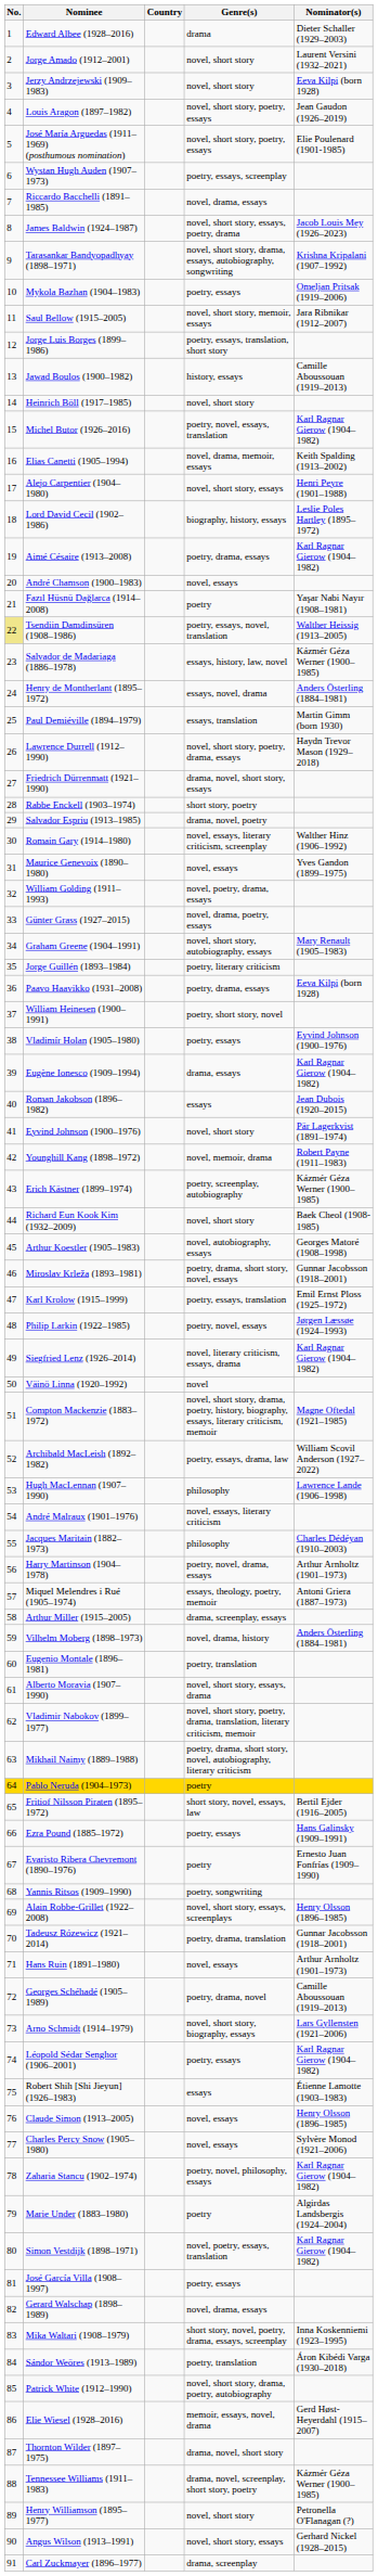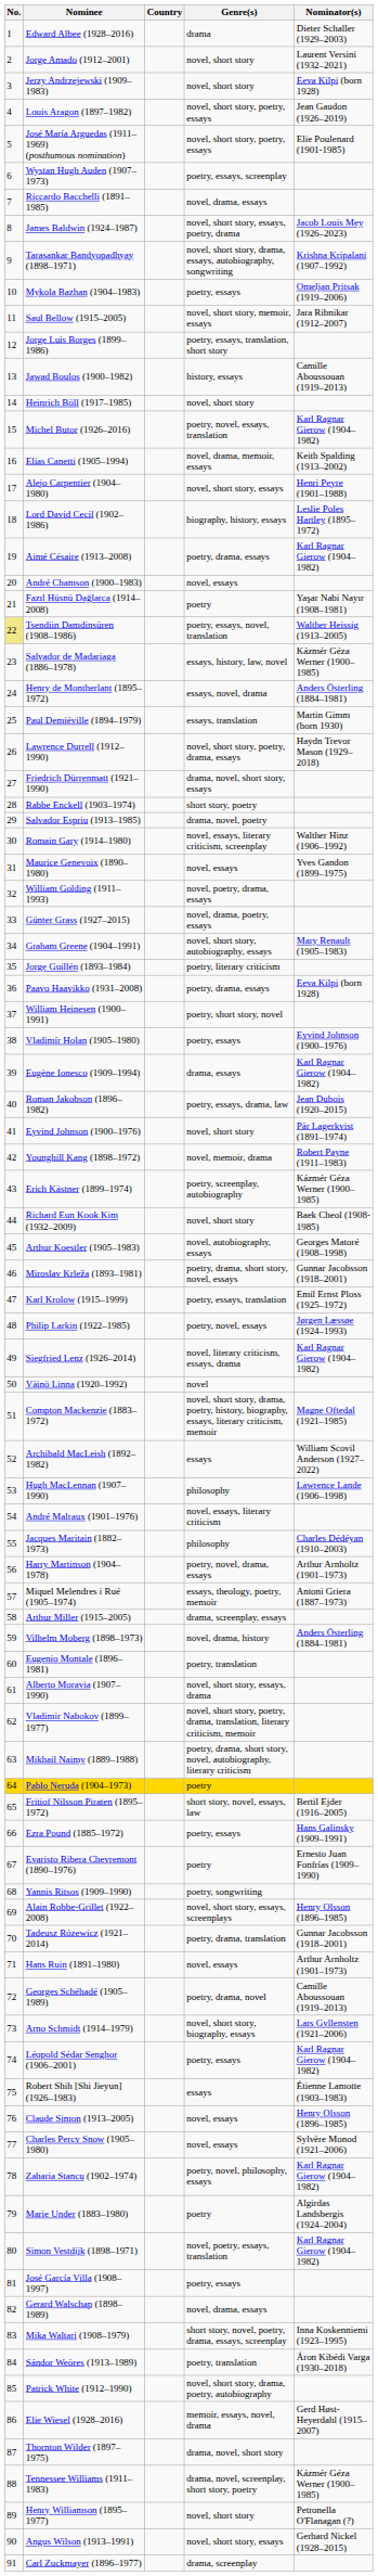 <table class="sortable wikitable mw-collapsible">
 <tr>
 <th scope=col>No.</th>
 <th scope=col>Nominee</th>
 <th scope=col>Country</th>
 <th scope=col>Genre(s)</th>
 <th scope=col>Nominator(s)</th>
 </tr>
 <tr>
 <td>1</td>
 <td><a href='#'>Edward Albee</a> (1928–2016)</td>
 <td></td>
 <td>drama</td>
 <td>Dieter Schaller (1929–2003)</td>
 </tr>
 <tr>
 <td>2</td>
 <td><a href='#'>Jorge Amado</a> (1912–2001)</td>
 <td></td>
 <td>novel, short story</td>
 <td>Laurent Versini (1932–2021)</td>
 </tr>
 <tr>
 <td>3</td>
 <td><a href='#'>Jerzy Andrzejewski</a> (1909–1983)</td>
 <td></td>
 <td>novel, short story</td>
 <td><a href='#'>Eeva Kilpi</a> (born 1928)</td>
 </tr>
 <tr>
 <td>4</td>
 <td><a href='#'>Louis Aragon</a> (1897–1982)</td>
 <td></td>
 <td>novel, short story, poetry, essays</td>
 <td>Jean Gaudon (1926–2019)</td>
 </tr>
 <tr>
 <td>5</td>
 <td><a href='#'>José María Arguedas</a> (1911–1969)<br>(<em>posthumous nomination</em>)</td>
 <td></td>
 <td>novel, short story, poetry, essays</td>
 <td>Elie Poulenard (1901-1985)</td>
 </tr>
 <tr>
 <td>6</td>
 <td><a href='#'>Wystan Hugh Auden</a> (1907–1973)</td>
 <td><br></td>
 <td>poetry, essays, screenplay</td>
 <td></td>
 </tr>
 <tr>
 <td>7</td>
 <td><a href='#'>Riccardo Bacchelli</a> (1891–1985)</td>
 <td></td>
 <td>novel, drama, essays</td>
 <td></td>
 </tr>
 <tr>
 <td>8</td>
 <td><a href='#'>James Baldwin</a> (1924–1987)</td>
 <td></td>
 <td>novel, short story, essays, poetry, drama</td>
 <td><a href='#'>Jacob Louis Mey</a> (1926–2023)</td>
 </tr>
 <tr>
 <td>9</td>
 <td><a href='#'>Tarasankar Bandyopadhyay</a> (1898–1971)</td>
 <td></td>
 <td>novel, short story, drama, essays, autobiography, songwriting</td>
 <td><a href='#'>Krishna Kripalani</a> (1907–1992)</td>
 </tr>
 <tr>
 <td>10</td>
 <td><a href='#'>Mykola Bazhan</a> (1904–1983)</td>
 <td></td>
 <td>poetry, essays</td>
 <td><a href='#'>Omeljan Pritsak</a> (1919–2006)</td>
 </tr>
 <tr>
 <td>11</td>
 <td><a href='#'>Saul Bellow</a> (1915–2005)</td>
 <td><br></td>
 <td>novel, short story, memoir, essays</td>
 <td>Jara Ribnikar (1912–2007)</td>
 </tr>
 <tr>
 <td>12</td>
 <td><a href='#'>Jorge Luis Borges</a> (1899–1986)</td>
 <td></td>
 <td>poetry, essays, translation, short story</td>
 <td></td>
 </tr>
 <tr>
 <td>13</td>
 <td><a href='#'>Jawad Boulos</a> (1900–1982)</td>
 <td></td>
 <td>history, essays</td>
 <td>Camille Aboussouan (1919–2013)</td>
 </tr>
 <tr>
 <td>14</td>
 <td><a href='#'>Heinrich Böll</a> (1917–1985)</td>
 <td></td>
 <td>novel, short story</td>
 <td></td>
 </tr>
 <tr>
 <td>15</td>
 <td><a href='#'>Michel Butor</a> (1926–2016)</td>
 <td></td>
 <td>poetry, novel, essays, translation</td>
 <td><a href='#'>Karl Ragnar Gierow</a> (1904–1982)</td>
 </tr>
 <tr>
 <td>16</td>
 <td><a href='#'>Elias Canetti</a> (1905–1994)</td>
 <td><br></td>
 <td>novel, drama, memoir, essays</td>
 <td>Keith Spalding (1913–2002)</td>
 </tr>
 <tr>
 <td>17</td>
 <td><a href='#'>Alejo Carpentier</a> (1904–1980)</td>
 <td></td>
 <td>novel, short story, essays</td>
 <td><a href='#'>Henri Peyre</a> (1901–1988)</td>
 </tr>
 <tr>
 <td>18</td>
 <td><a href='#'>Lord David Cecil</a> (1902–1986)</td>
 <td></td>
 <td>biography, history, essays</td>
 <td><a href='#'>Leslie Poles Hartley</a> (1895–1972)</td>
 </tr>
 <tr>
 <td>19</td>
 <td><a href='#'>Aimé Césaire</a> (1913–2008)</td>
 <td></td>
 <td>poetry, drama, essays</td>
 <td><a href='#'>Karl Ragnar Gierow</a> (1904–1982)</td>
 </tr>
 <tr>
 <td>20</td>
 <td><a href='#'>André Chamson</a> (1900–1983)</td>
 <td></td>
 <td>novel, essays</td>
 <td></td>
 </tr>
 <tr>
 <td>21</td>
 <td><a href='#'>Fazıl Hüsnü Dağlarca</a> (1914–2008)</td>
 <td></td>
 <td>poetry</td>
 <td>Yaşar Nabi Nayır (1908–1981)</td>
 </tr>
 <tr>
 <td style="background: khaki;">22</td>
 <td><a href='#'>Tsendiin Damdinsüren</a> (1908–1986)</td>
 <td></td>
 <td>poetry, essays, novel, translation</td>
 <td><a href='#'>Walther Heissig</a> (1913–2005)</td>
 </tr>
 <tr>
 <td>23</td>
 <td><a href='#'>Salvador de Madariaga</a> (1886–1978)</td>
 <td></td>
 <td>essays, history, law, novel</td>
 <td>Kázmér Géza Werner (1900–1985)</td>
 </tr>
 <tr>
 <td>24</td>
 <td><a href='#'>Henry de Montherlant</a> (1895–1972)</td>
 <td></td>
 <td>essays, novel, drama</td>
 <td><a href='#'>Anders Österling</a> (1884–1981)</td>
 </tr>
 <tr>
 <td>25</td>
 <td><a href='#'>Paul Demiéville</a> (1894–1979)</td>
 <td><br></td>
 <td>essays, translation</td>
 <td>Martin Gimm (born 1930)</td>
 </tr>
 <tr>
 <td>26</td>
 <td><a href='#'>Lawrence Durrell</a> (1912–1990)</td>
 <td></td>
 <td>novel, short story, poetry, drama, essays</td>
 <td>Haydn Trevor Mason (1929–2018)</td>
 </tr>
 <tr>
 <td>27</td>
 <td><a href='#'>Friedrich Dürrenmatt</a> (1921–1990)</td>
 <td></td>
 <td>drama, novel, short story, essays</td>
 <td></td>
 </tr>
 <tr>
 <td>28</td>
 <td><a href='#'>Rabbe Enckell</a> (1903–1974)</td>
 <td></td>
 <td>short story, poetry</td>
 <td></td>
 </tr>
 <tr>
 <td>29</td>
 <td><a href='#'>Salvador Espriu</a> (1913–1985)</td>
 <td></td>
 <td>drama, novel, poetry</td>
 <td></td>
 </tr>
 <tr>
 <td>30</td>
 <td><a href='#'>Romain Gary</a> (1914–1980)</td>
 <td><br></td>
 <td>novel, essays, literary criticism, screenplay</td>
 <td>Walther Hinz (1906–1992)</td>
 </tr>
 <tr>
 <td>31</td>
 <td><a href='#'>Maurice Genevoix</a> (1890–1980)</td>
 <td></td>
 <td>novel, essays</td>
 <td>Yves Gandon (1899–1975)</td>
 </tr>
 <tr>
 <td>32</td>
 <td><a href='#'>William Golding</a> (1911–1993)</td>
 <td></td>
 <td>novel, poetry, drama, essays</td>
 <td></td>
 </tr>
 <tr>
 <td>33</td>
 <td><a href='#'>Günter Grass</a> (1927–2015)</td>
 <td></td>
 <td>novel, drama, poetry, essays</td>
 <td></td>
 </tr>
 <tr>
 <td>34</td>
 <td><a href='#'>Graham Greene</a> (1904–1991)</td>
 <td></td>
 <td>novel, short story, autobiography, essays</td>
 <td><a href='#'>Mary Renault</a> (1905–1983)</td>
 </tr>
 <tr>
 <td>35</td>
 <td><a href='#'>Jorge Guillén</a> (1893–1984)</td>
 <td></td>
 <td>poetry, literary criticism</td>
 <td></td>
 </tr>
 <tr>
 <td>36</td>
 <td><a href='#'>Paavo Haavikko</a> (1931–2008)</td>
 <td></td>
 <td>poetry, drama, essays</td>
 <td><a href='#'>Eeva Kilpi</a> (born 1928)</td>
 </tr>
 <tr>
 <td>37</td>
 <td><a href='#'>William Heinesen</a> (1900–1991)</td>
 <td></td>
 <td>poetry, short story, novel</td>
 <td></td>
 </tr>
 <tr>
 <td>38</td>
 <td><a href='#'>Vladimír Holan</a> (1905–1980)</td>
 <td></td>
 <td>poetry, essays</td>
 <td><a href='#'>Eyvind Johnson</a> (1900–1976)</td>
 </tr>
 <tr>
 <td>39</td>
 <td><a href='#'>Eugène Ionesco</a> (1909–1994)</td>
 <td><br></td>
 <td>drama, essays</td>
 <td><a href='#'>Karl Ragnar Gierow</a> (1904–1982)</td>
 </tr>
 <tr>
 <td>40</td>
 <td><a href='#'>Roman Jakobson</a> (1896–1982)</td>
 <td><br></td>
-<td>essays</td>
+<td>poetry, essays, drama, law</td>
 <td><a href='#'>Jean Dubois</a> (1920–2015)</td>
 </tr>
 <tr>
 <td>41</td>
 <td><a href='#'>Eyvind Johnson</a> (1900–1976)</td>
 <td></td>
 <td>novel, short story</td>
 <td> <a href='#'>Pär Lagerkvist</a> (1891–1974)</td>
 </tr>
 <tr>
 <td>42</td>
 <td><a href='#'>Younghill Kang</a> (1898–1972)</td>
 <td><br></td>
 <td>novel, memoir, drama</td>
 <td><a href='#'>Robert Payne</a> (1911–1983)</td>
 </tr>
 <tr>
 <td>43</td>
 <td><a href='#'>Erich Kästner</a> (1899–1974)</td>
 <td></td>
 <td>poetry, screenplay, autobiography</td>
 <td>Kázmér Géza Werner (1900–1985)</td>
 </tr>
 <tr>
 <td>44</td>
 <td><a href='#'>Richard Eun Kook Kim</a> (1932–2009)</td>
 <td><br></td>
 <td>novel, short story</td>
 <td>Baek Cheol (1908-1985)</td>
 </tr>
 <tr>
 <td>45</td>
 <td><a href='#'>Arthur Koestler</a> (1905–1983)</td>
 <td><br></td>
 <td>novel, autobiography, essays</td>
 <td>Georges Matoré (1908–1998)</td>
 </tr>
 <tr>
 <td>46</td>
 <td><a href='#'>Miroslav Krleža</a> (1893–1981)</td>
 <td><br></td>
 <td>poetry, drama, short story, novel, essays</td>
 <td>Gunnar Jacobsson (1918–2001)</td>
 </tr>
 <tr>
 <td>47</td>
 <td><a href='#'>Karl Krolow</a> (1915–1999)</td>
 <td></td>
 <td>poetry, essays, translation</td>
 <td>Emil Ernst Ploss (1925–1972)</td>
 </tr>
 <tr>
 <td>48</td>
 <td><a href='#'>Philip Larkin</a> (1922–1985)</td>
 <td></td>
 <td>poetry, novel, essays</td>
 <td><a href='#'>Jørgen Læssøe</a> (1924–1993)</td>
 </tr>
 <tr>
 <td>49</td>
 <td><a href='#'>Siegfried Lenz</a> (1926–2014)</td>
 <td></td>
 <td>novel, literary criticism, essays, drama</td>
 <td><a href='#'>Karl Ragnar Gierow</a> (1904–1982)</td>
 </tr>
 <tr>
 <td>50</td>
 <td><a href='#'>Väinö Linna</a> (1920–1992)</td>
 <td></td>
 <td>novel</td>
 <td></td>
 </tr>
 <tr>
 <td>51</td>
 <td><a href='#'>Compton Mackenzie</a> (1883–1972)</td>
 <td></td>
 <td>novel, short story, drama, poetry, history, biography, essays, literary criticism, <br>memoir</td>
 <td><a href='#'>Magne Oftedal</a> (1921–1985)</td>
 </tr>
 <tr>
 <td>52</td>
 <td><a href='#'>Archibald MacLeish</a> (1892–1982)</td>
 <td></td>
-<td>poetry, essays, drama, law</td>
+<td>essays</td>
 <td>William Scovil Anderson (1927–2022)</td>
 </tr>
 <tr>
 <td>53</td>
 <td><a href='#'>Hugh MacLennan</a> (1907–1990)</td>
 <td></td>
 <td>philosophy</td>
 <td><a href='#'>Lawrence Lande</a> (1906–1998)</td>
 </tr>
 <tr>
 <td>54</td>
 <td><a href='#'>André Malraux</a> (1901–1976)</td>
 <td></td>
 <td>novel, essays, literary criticism</td>
 <td></td>
 </tr>
 <tr>
 <td>55</td>
 <td><a href='#'>Jacques Maritain</a> (1882–1973)</td>
 <td></td>
 <td>philosophy</td>
 <td><a href='#'>Charles Dédéyan</a> (1910–2003)</td>
 </tr>
 <tr>
 <td>56</td>
 <td><a href='#'>Harry Martinson</a> (1904–1978)</td>
 <td></td>
 <td>poetry, novel, drama, essays</td>
 <td>Arthur Arnholtz (1901–1973)</td>
 </tr>
 <tr>
 <td>57</td>
 <td>Miquel Melendres i Rué (1905–1974)</td>
 <td></td>
 <td>essays, theology, poetry, memoir</td>
 <td>Antoni Griera (1887–1973)</td>
 </tr>
 <tr>
 <td>58</td>
 <td><a href='#'>Arthur Miller</a> (1915–2005)</td>
 <td></td>
 <td>drama, screenplay, essays</td>
 <td></td>
 </tr>
 <tr>
 <td>59</td>
 <td><a href='#'>Vilhelm Moberg</a> (1898–1973)</td>
 <td></td>
 <td>novel, drama, history</td>
 <td><a href='#'>Anders Österling</a> (1884–1981)</td>
 </tr>
 <tr>
 <td>60</td>
 <td><a href='#'>Eugenio Montale</a> (1896–1981)</td>
 <td></td>
 <td>poetry, translation</td>
 <td></td>
 </tr>
 <tr>
 <td>61</td>
 <td><a href='#'>Alberto Moravia</a> (1907–1990)</td>
 <td></td>
 <td>novel, short story, essays, drama</td>
 <td></td>
 </tr>
 <tr>
 <td>62</td>
 <td><a href='#'>Vladimir Nabokov</a> (1899–1977)</td>
 <td><br></td>
 <td>novel, short story, poetry, drama, translation, literary criticism, memoir</td>
 <td></td>
 </tr>
 <tr>
 <td>63</td>
 <td><a href='#'>Mikhail Naimy</a> (1889–1988)</td>
 <td></td>
 <td>poetry, drama, short story, novel, autobiography, literary criticism</td>
 <td></td>
 </tr>
 <tr>
 <td style="background:gold;white-space:nowrap">64</td>
 <td style="background:gold;white-space:nowrap"><a href='#'>Pablo Neruda</a> (1904–1973)</td>
 <td style="background:gold;white-space:nowrap"></td>
 <td style="background:gold;white-space:nowrap">poetry</td>
 <td style="background:gold;white-space:nowrap"></td>
 </tr>
 <tr>
 <td>65</td>
 <td><a href='#'>Fritiof Nilsson Piraten</a> (1895–1972)</td>
 <td></td>
 <td>short story, novel, essays, law</td>
 <td>Bertil Ejder (1916–2005)</td>
 </tr>
 <tr>
 <td>66</td>
 <td><a href='#'>Ezra Pound</a> (1885–1972)</td>
 <td></td>
 <td>poetry, essays</td>
 <td><a href='#'>Hans Galinsky</a> (1909–1991)</td>
 </tr>
 <tr>
 <td>67</td>
 <td><a href='#'>Evaristo Ribera Chevremont</a> (1890–1976)</td>
 <td></td>
 <td>poetry</td>
 <td>Ernesto Juan Fonfrías (1909–1990)</td>
 </tr>
 <tr>
 <td>68</td>
 <td><a href='#'>Yannis Ritsos</a> (1909–1990)</td>
 <td></td>
 <td>poetry, songwriting</td>
 <td></td>
 </tr>
 <tr>
 <td>69</td>
 <td><a href='#'>Alain Robbe-Grillet</a> (1922–2008)</td>
 <td></td>
 <td>novel, short story, essays, screenplays</td>
 <td><a href='#'>Henry Olsson</a> (1896–1985)</td>
 </tr>
 <tr>
 <td>70</td>
 <td><a href='#'>Tadeusz Rózewicz</a> (1921–2014)</td>
 <td></td>
 <td>poetry, drama, translation</td>
 <td>Gunnar Jacobsson (1918–2001)</td>
 </tr>
 <tr>
 <td>71</td>
 <td><a href='#'>Hans Ruin</a> (1891–1980)</td>
 <td><br></td>
 <td>novel, essays</td>
 <td>Arthur Arnholtz (1901–1973)</td>
 </tr>
 <tr>
 <td>72</td>
 <td><a href='#'>Georges Schéhadé</a> (1905–1989)</td>
 <td></td>
 <td>poetry, drama, novel</td>
 <td>Camille Aboussouan (1919–2013)</td>
 </tr>
 <tr>
 <td>73</td>
 <td><a href='#'>Arno Schmidt</a> (1914–1979)</td>
 <td></td>
 <td>novel, short story, biography, essays</td>
 <td><a href='#'>Lars Gyllensten</a> (1921–2006)</td>
 </tr>
 <tr>
 <td>74</td>
 <td><a href='#'>Léopold Sédar Senghor</a> (1906–2001)</td>
 <td></td>
 <td>poetry, essays</td>
 <td><a href='#'>Karl Ragnar Gierow</a> (1904–1982)</td>
 </tr>
 <tr>
 <td>75</td>
 <td>Robert Shih [Shi Jieyun] (1926–1983)</td>
 <td></td>
 <td>essays</td>
 <td>Étienne Lamotte (1903–1983)</td>
 </tr>
 <tr>
 <td>76</td>
 <td><a href='#'>Claude Simon</a> (1913–2005)</td>
 <td></td>
 <td>novel, essays</td>
 <td><a href='#'>Henry Olsson</a> (1896–1985)</td>
 </tr>
 <tr>
 <td>77</td>
 <td><a href='#'>Charles Percy Snow</a> (1905–1980)</td>
 <td></td>
 <td>novel, essays</td>
 <td>Sylvère Monod (1921–2006)</td>
 </tr>
 <tr>
 <td>78</td>
 <td><a href='#'>Zaharia Stancu</a> (1902–1974)</td>
 <td></td>
 <td>poetry, novel, philosophy, essays</td>
 <td><a href='#'>Karl Ragnar Gierow</a> (1904–1982)</td>
 </tr>
 <tr>
 <td>79</td>
 <td><a href='#'>Marie Under</a> (1883–1980)</td>
 <td></td>
 <td>poetry</td>
 <td>Algirdas Landsbergis (1924–2004)</td>
 </tr>
 <tr>
 <td>80</td>
 <td><a href='#'>Simon Vestdijk</a> (1898–1971)</td>
 <td></td>
 <td>novel, poetry, essays, translation</td>
 <td><a href='#'>Karl Ragnar Gierow</a> (1904–1982)</td>
 </tr>
 <tr>
 <td>81</td>
 <td><a href='#'>José García Villa</a> (1908–1997)</td>
 <td><br></td>
 <td>poetry, essays</td>
 <td></td>
 </tr>
 <tr>
 <td>82</td>
 <td><a href='#'>Gerard Walschap</a> (1898–1989)</td>
 <td></td>
 <td>novel, drama, essays</td>
 <td></td>
 </tr>
 <tr>
 <td>83</td>
 <td><a href='#'>Mika Waltari</a> (1908–1979)</td>
 <td></td>
 <td>short story, novel, poetry, drama, essays, screenplay</td>
 <td>Inna Koskenniemi (1923–1995)</td>
 </tr>
 <tr>
 <td>84</td>
 <td><a href='#'>Sándor Weöres</a> (1913–1989)</td>
 <td></td>
 <td>poetry, translation</td>
 <td>Áron Kibédi Varga (1930–2018)</td>
 </tr>
 <tr>
 <td>85</td>
 <td><a href='#'>Patrick White</a> (1912–1990)</td>
 <td></td>
 <td>novel, short story, drama, poetry, autobiography</td>
 <td></td>
 </tr>
 <tr>
 <td>86</td>
 <td><a href='#'>Elie Wiesel</a> (1928–2016)</td>
 <td><br></td>
 <td>memoir, essays, novel, drama</td>
 <td>Gerd Høst-Heyerdahl (1915–2007)</td>
 </tr>
 <tr>
 <td>87</td>
 <td><a href='#'>Thornton Wilder</a> (1897–1975)</td>
 <td></td>
 <td>drama, novel, short story</td>
 <td></td>
 </tr>
 <tr>
 <td>88</td>
 <td><a href='#'>Tennessee Williams</a> (1911–1983)</td>
 <td></td>
 <td>drama, novel, screenplay, short story, poetry</td>
 <td>Kázmér Géza Werner (1900–1985)</td>
 </tr>
 <tr>
 <td>89</td>
 <td><a href='#'>Henry Williamson</a> (1895–1977)</td>
 <td></td>
 <td>novel, short story</td>
 <td>Petronella O'Flanagan (?)</td>
 </tr>
 <tr>
 <td>90</td>
 <td><a href='#'>Angus Wilson</a> (1913–1991)</td>
 <td></td>
 <td>novel, short story, essays</td>
 <td>Gerhard Nickel (1928–2015)</td>
 </tr>
 <tr>
 <td>91</td>
 <td><a href='#'>Carl Zuckmayer</a> (1896–1977)</td>
 <td></td>
 <td>drama, screenplay</td>
 <td></td>
 </tr>
 </table>
